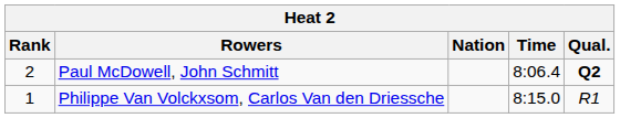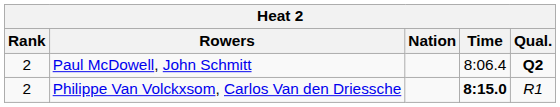 <table class="wikitable" style="text-align:center">
 <tr>
 <th colspan=5 align=center><strong>Heat 2</strong></th>
 </tr>
 <tr>
 <th>Rank</th>
 <th>Rowers</th>
 <th>Nation</th>
 <th>Time</th>
 <th>Qual.</th>
 </tr>
 <tr>
 <td>2</td>
 <td align=left><a href='#'>Paul McDowell</a>, <a href='#'>John Schmitt</a></td>
 <td align=left></td>
 <td>8:06.4</td>
 <td><strong>Q2</strong></td>
 </tr>
 <tr>
-<td>1</td>
+<td>2</td>
 <td align=left><a href='#'>Philippe Van Volckxsom</a>, <a href='#'>Carlos Van den Driessche</a></td>
 <td align=left></td>
-<td>8:15.0</td>
+<td><strong>8:15.0</strong></td>
 <td><em>R1</em></td>
 </tr>
 </table>
